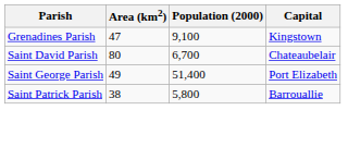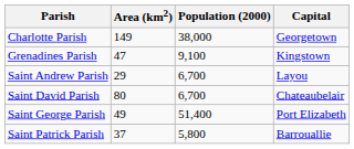 <table class="wikitable sortable">
 <tr>
 <th>Parish</th>
 <th>Area (km<sup>2</sup>)</th>
 <th>Population (2000)</th>
 <th>Capital</th>
 </tr>
 <tr>
+<td><a href='#'>Charlotte Parish</a></td>
+<td>149</td>
+<td>38,000</td>
+<td><a href='#'>Georgetown</a></td>
+</tr>
+<tr>
 <td><a href='#'>Grenadines Parish</a></td>
 <td>47</td>
 <td>9,100</td>
 <td><a href='#'>Kingstown</a></td>
+</tr>
+<tr>
+<td><a href='#'>Saint Andrew Parish</a></td>
+<td>29</td>
+<td>6,700</td>
+<td><a href='#'>Layou</a></td>
 </tr>
 <tr>
 <td><a href='#'>Saint David Parish</a></td>
 <td>80</td>
 <td>6,700</td>
 <td><a href='#'>Chateaubelair</a></td>
 </tr>
 <tr>
 <td><a href='#'>Saint George Parish</a></td>
 <td>49</td>
 <td>51,400</td>
 <td><a href='#'>Port Elizabeth</a></td>
 </tr>
 <tr>
 <td><a href='#'>Saint Patrick Parish</a></td>
-<td>38</td>
+<td>37</td>
 <td>5,800</td>
 <td><a href='#'>Barrouallie</a></td>
 </tr>
 </table>
